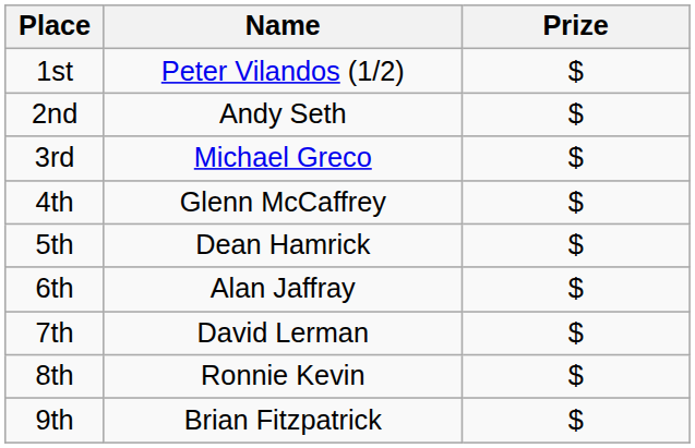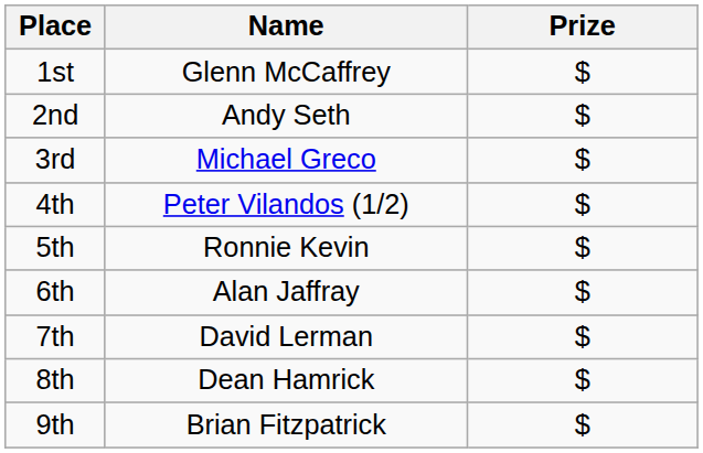 <table class="wikitable">
 <tr>
 <th width="50">Place</th>
 <th width="200">Name</th>
 <th width="125">Prize</th>
 </tr>
 <tr>
 <td align = "center">1st</td>
-<td align = "center"><a href='#'>Peter Vilandos</a> (1/2)</td>
+<td align = "center">Glenn McCaffrey</td>
 <td align = "center">$</td>
 </tr>
 <tr>
 <td align = "center">2nd</td>
 <td align = "center">Andy Seth</td>
 <td align = "center">$</td>
 </tr>
 <tr>
 <td align = "center">3rd</td>
 <td align = "center"><a href='#'>Michael Greco</a></td>
 <td align = "center">$</td>
 </tr>
 <tr>
 <td align = "center">4th</td>
-<td align = "center">Glenn McCaffrey</td>
+<td align = "center"><a href='#'>Peter Vilandos</a> (1/2)</td>
 <td align = "center">$</td>
 </tr>
 <tr>
 <td align = "center">5th</td>
-<td align = "center">Dean Hamrick</td>
+<td align = "center">Ronnie Kevin</td>
 <td align = "center">$</td>
 </tr>
 <tr>
 <td align = "center">6th</td>
 <td align = "center">Alan Jaffray</td>
 <td align = "center">$</td>
 </tr>
 <tr>
 <td align = "center">7th</td>
 <td align = "center">David Lerman</td>
 <td align = "center">$</td>
 </tr>
 <tr>
 <td align = "center">8th</td>
-<td align = "center">Ronnie Kevin</td>
+<td align = "center">Dean Hamrick</td>
 <td align = "center">$</td>
 </tr>
 <tr>
 <td align = "center">9th</td>
 <td align = "center">Brian Fitzpatrick</td>
 <td align = "center">$</td>
 </tr>
 </table>
